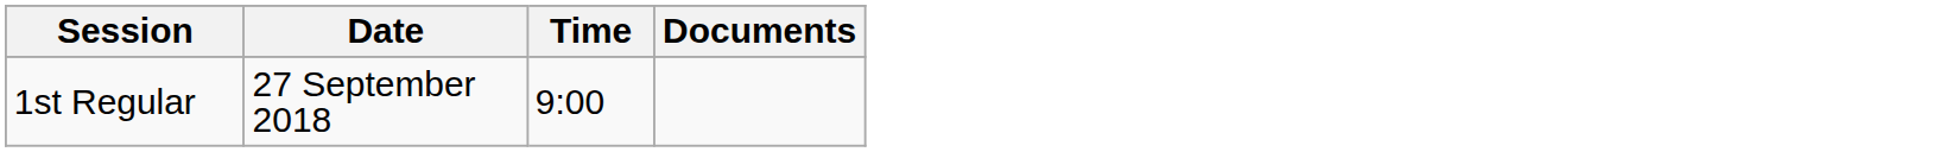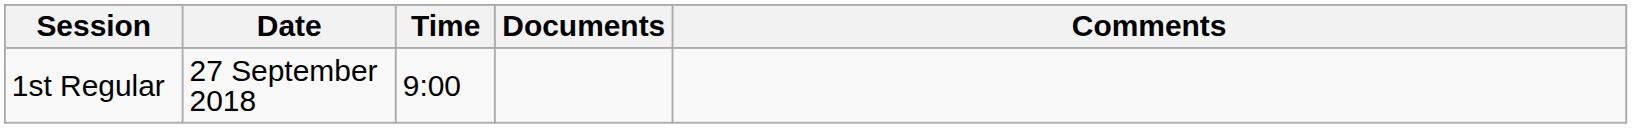 <table class="wikitable mw-collapsible" style="line-height:16px;">
 <tr>
 <th style="width:100px;">Session</th>
 <th style="width:120px;">Date</th>
 <th style="width:50px;">Time</th>
 <th style="width:50px;">Documents</th>
+<th style="width:700px;">Comments</th>
 </tr>
 <tr>
 <td>1st Regular</td>
 <td>27 September 2018</td>
 <td>9:00</td>
 <td></td>
+<td></td>
 </tr>
 </table>
